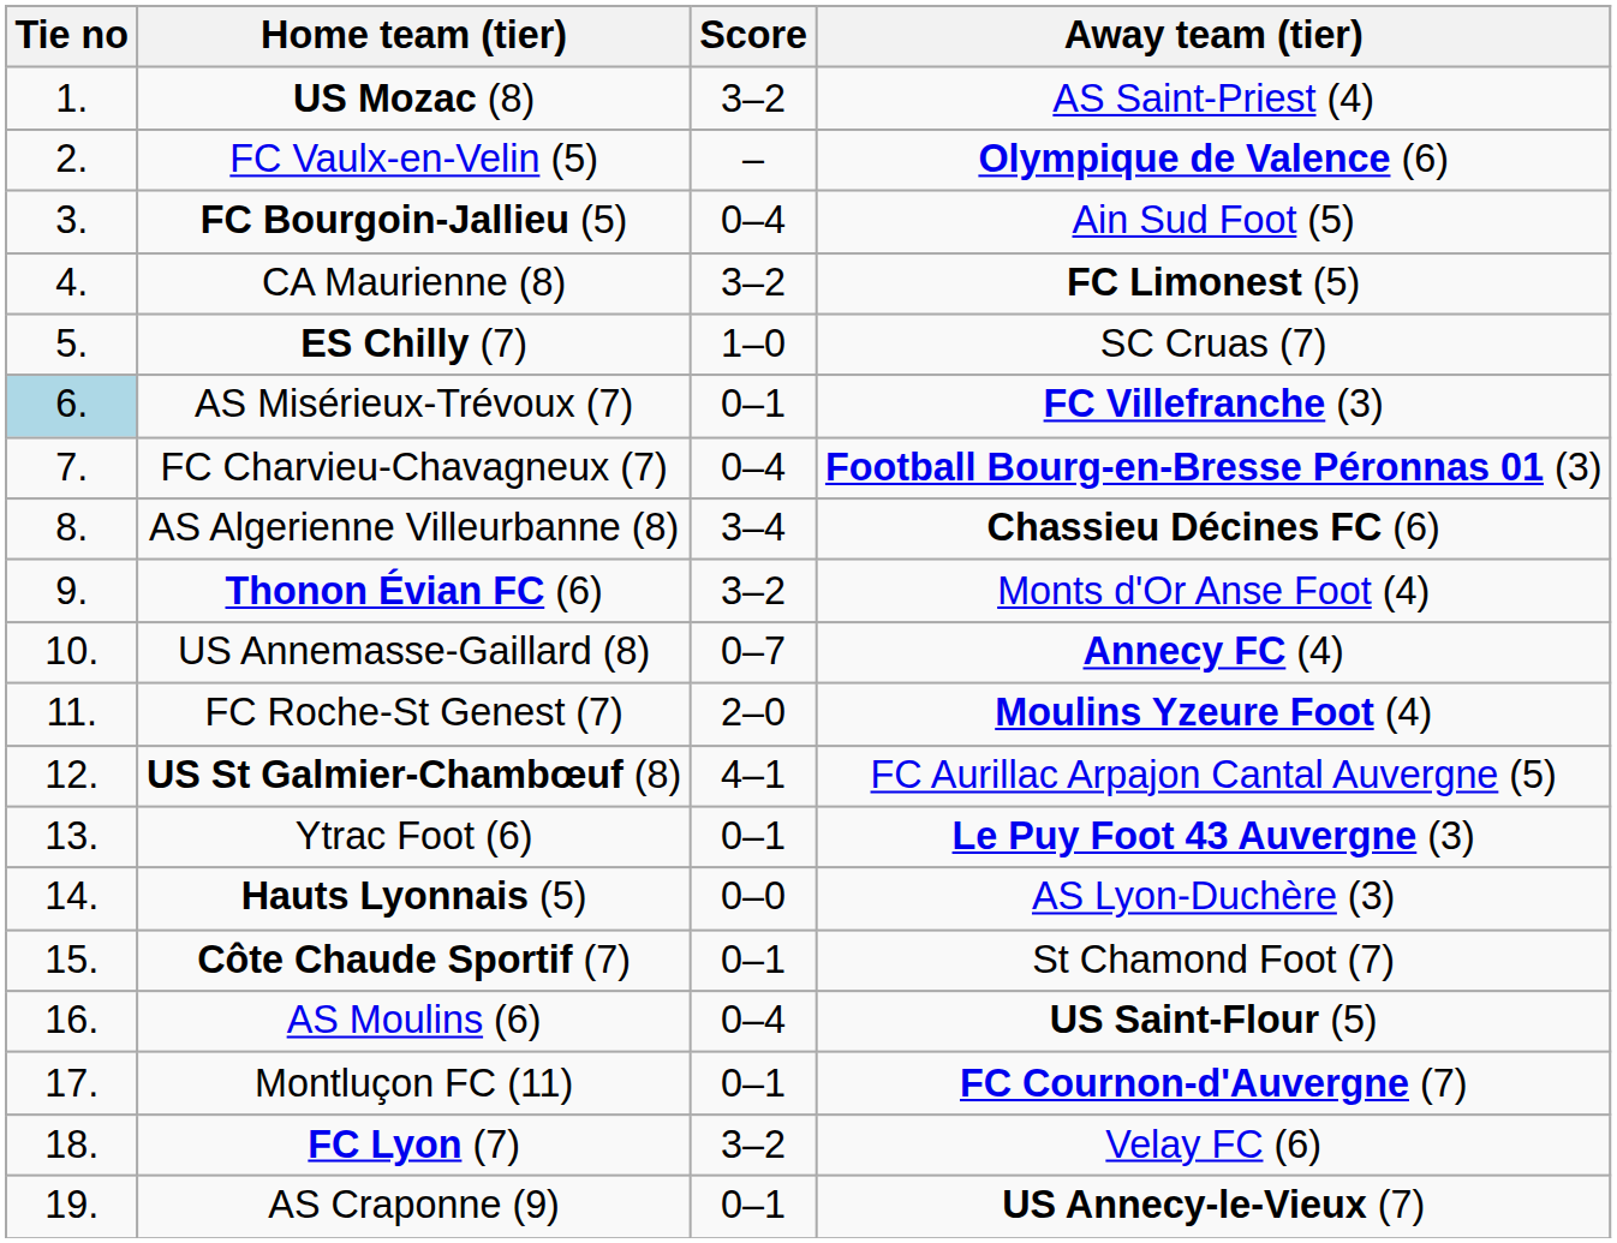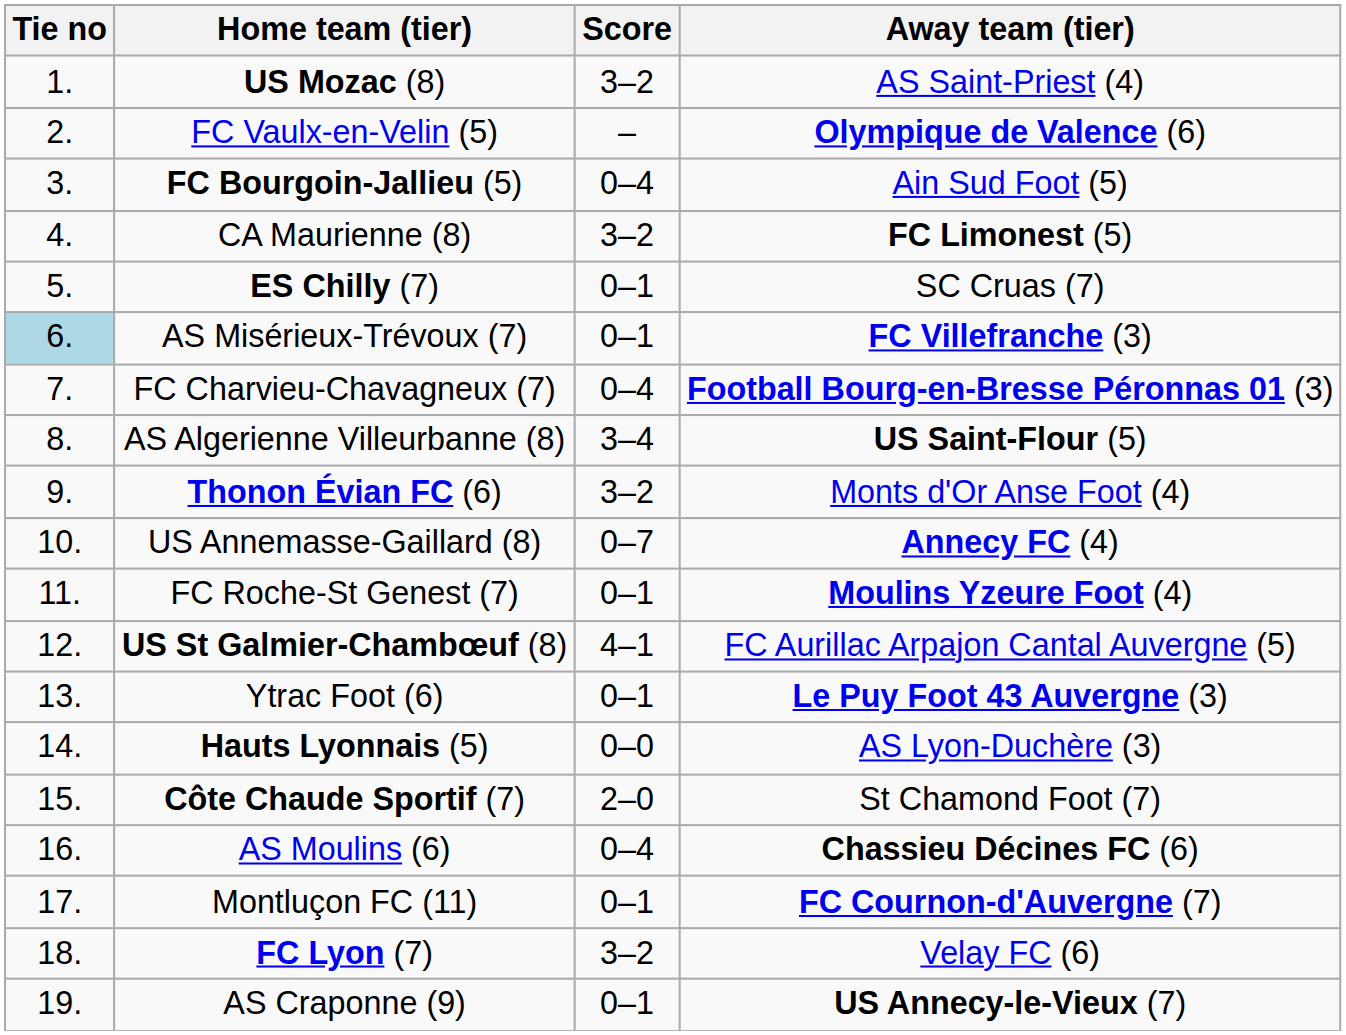 <table class="wikitable" style="text-align: center">
 <tr>
 <th>Tie no</th>
 <th>Home team (tier)</th>
 <th>Score</th>
 <th>Away team (tier)</th>
 </tr>
 <tr>
 <td>1.</td>
 <td><strong>US Mozac</strong> (8)</td>
 <td>3–2 </td>
 <td><a href='#'>AS Saint-Priest</a> (4)</td>
 </tr>
 <tr>
 <td>2.</td>
 <td><a href='#'>FC Vaulx-en-Velin</a> (5)</td>
 <td>–</td>
 <td><strong><a href='#'>Olympique de Valence</a></strong> (6)</td>
 </tr>
 <tr>
 <td>3.</td>
 <td><strong>FC Bourgoin-Jallieu</strong> (5)</td>
 <td>0–4</td>
 <td><a href='#'>Ain Sud Foot</a> (5)</td>
 </tr>
 <tr>
 <td>4.</td>
 <td>CA Maurienne (8)</td>
 <td>3–2 </td>
 <td><strong>FC Limonest</strong> (5)</td>
 </tr>
 <tr>
 <td>5.</td>
 <td><strong>ES Chilly</strong> (7)</td>
-<td>1–0</td>
+<td>0–1</td>
 <td>SC Cruas (7)</td>
 </tr>
 <tr>
 <td style="background: lightblue;">6.</td>
 <td>AS Misérieux-Trévoux (7)</td>
 <td>0–1</td>
 <td><strong><a href='#'>FC Villefranche</a></strong> (3)</td>
 </tr>
 <tr>
 <td>7.</td>
 <td>FC Charvieu-Chavagneux (7)</td>
 <td>0–4</td>
 <td><strong><a href='#'>Football Bourg-en-Bresse Péronnas 01</a></strong> (3)</td>
 </tr>
 <tr>
 <td>8.</td>
 <td>AS Algerienne Villeurbanne (8)</td>
 <td>3–4</td>
-<td><strong>Chassieu Décines FC</strong> (6)</td>
+<td><strong>US Saint-Flour</strong> (5)</td>
 </tr>
 <tr>
 <td>9.</td>
 <td><strong><a href='#'>Thonon Évian FC</a></strong> (6)</td>
 <td>3–2 </td>
 <td><a href='#'>Monts d'Or Anse Foot</a> (4)</td>
 </tr>
 <tr>
 <td>10.</td>
 <td>US Annemasse-Gaillard (8)</td>
 <td>0–7</td>
 <td><strong><a href='#'>Annecy FC</a></strong> (4)</td>
 </tr>
 <tr>
 <td>11.</td>
 <td>FC Roche-St Genest (7)</td>
-<td>2–0</td>
+<td>0–1</td>
 <td><strong><a href='#'>Moulins Yzeure Foot</a></strong> (4)</td>
 </tr>
 <tr>
 <td>12.</td>
 <td><strong>US St Galmier-Chambœuf</strong> (8)</td>
 <td>4–1 </td>
 <td><a href='#'>FC Aurillac Arpajon Cantal Auvergne</a> (5)</td>
 </tr>
 <tr>
 <td>13.</td>
 <td>Ytrac Foot (6)</td>
 <td>0–1</td>
 <td><strong><a href='#'>Le Puy Foot 43 Auvergne</a></strong> (3)</td>
 </tr>
 <tr>
 <td>14.</td>
 <td><strong>Hauts Lyonnais</strong> (5)</td>
 <td>0–0 </td>
 <td><a href='#'>AS Lyon-Duchère</a> (3)</td>
 </tr>
 <tr>
 <td>15.</td>
 <td><strong>Côte Chaude Sportif</strong> (7)</td>
-<td>0–1</td>
+<td>2–0</td>
 <td>St Chamond Foot (7)</td>
 </tr>
 <tr>
 <td>16.</td>
 <td><a href='#'>AS Moulins</a> (6)</td>
 <td>0–4</td>
-<td><strong>US Saint-Flour</strong> (5)</td>
+<td><strong>Chassieu Décines FC</strong> (6)</td>
 </tr>
 <tr>
 <td>17.</td>
 <td>Montluçon FC (11)</td>
 <td>0–1</td>
 <td><strong><a href='#'>FC Cournon-d'Auvergne</a></strong> (7)</td>
 </tr>
 <tr>
 <td>18.</td>
 <td><strong><a href='#'>FC Lyon</a></strong> (7)</td>
 <td>3–2 </td>
 <td><a href='#'>Velay FC</a> (6)</td>
 </tr>
 <tr>
 <td>19.</td>
 <td>AS Craponne (9)</td>
 <td>0–1</td>
 <td><strong>US Annecy-le-Vieux</strong> (7)</td>
 </tr>
 </table>
